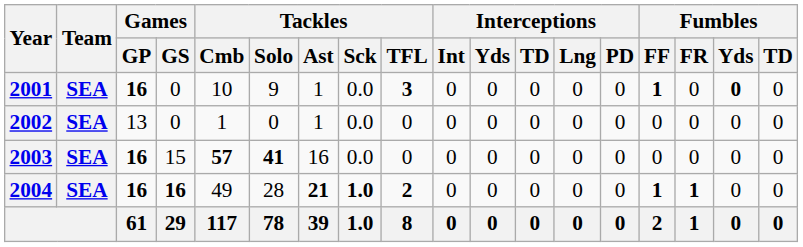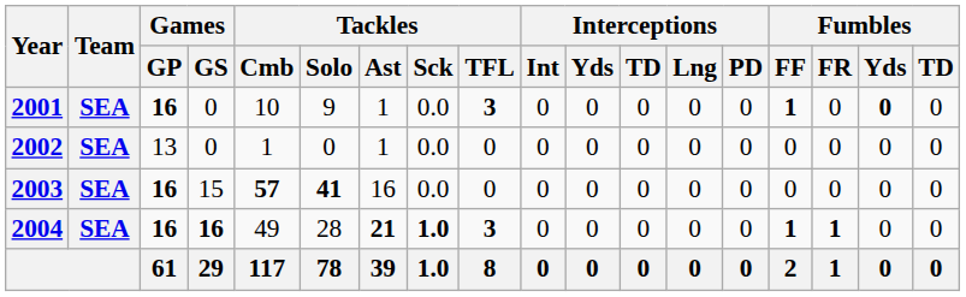 <table class="wikitable" style="text-align:center">
 <tr>
 <th rowspan="2">Year</th>
 <th rowspan="2">Team</th>
 <th colspan="2">Games</th>
 <th colspan="5">Tackles</th>
 <th colspan="5">Interceptions</th>
 <th colspan="4">Fumbles</th>
 </tr>
 <tr>
 <th>GP</th>
 <th>GS</th>
 <th>Cmb</th>
 <th>Solo</th>
 <th>Ast</th>
 <th>Sck</th>
 <th>TFL</th>
 <th>Int</th>
 <th>Yds</th>
 <th>TD</th>
 <th>Lng</th>
 <th>PD</th>
 <th>FF</th>
 <th>FR</th>
 <th>Yds</th>
 <th>TD</th>
 </tr>
 <tr>
 <th><a href='#'>2001</a></th>
 <th><a href='#'>SEA</a></th>
 <td><strong>16</strong></td>
 <td>0</td>
 <td>10</td>
 <td>9</td>
 <td>1</td>
 <td>0.0</td>
 <td><strong>3</strong></td>
 <td>0</td>
 <td>0</td>
 <td>0</td>
 <td>0</td>
 <td>0</td>
 <td><strong>1</strong></td>
 <td>0</td>
 <td><strong>0</strong></td>
 <td>0</td>
 </tr>
 <tr>
 <th><a href='#'>2002</a></th>
 <th><a href='#'>SEA</a></th>
 <td>13</td>
 <td>0</td>
 <td>1</td>
 <td>0</td>
 <td>1</td>
 <td>0.0</td>
 <td>0</td>
 <td>0</td>
 <td>0</td>
 <td>0</td>
 <td>0</td>
 <td>0</td>
 <td>0</td>
 <td>0</td>
 <td>0</td>
 <td>0</td>
 </tr>
 <tr>
 <th><a href='#'>2003</a></th>
 <th><a href='#'>SEA</a></th>
 <td><strong>16</strong></td>
 <td>15</td>
 <td><strong>57</strong></td>
 <td><strong>41</strong></td>
 <td>16</td>
 <td>0.0</td>
 <td>0</td>
 <td>0</td>
 <td>0</td>
 <td>0</td>
 <td>0</td>
 <td>0</td>
 <td>0</td>
 <td>0</td>
 <td>0</td>
 <td>0</td>
 </tr>
 <tr>
 <th><a href='#'>2004</a></th>
 <th><a href='#'>SEA</a></th>
 <td><strong>16</strong></td>
 <td><strong>16</strong></td>
 <td>49</td>
 <td>28</td>
 <td><strong>21</strong></td>
 <td><strong>1.0</strong></td>
-<td><strong>2</strong></td>
+<td><strong>3</strong></td>
 <td>0</td>
 <td>0</td>
 <td>0</td>
 <td>0</td>
 <td>0</td>
 <td><strong>1</strong></td>
 <td><strong>1</strong></td>
 <td>0</td>
 <td>0</td>
 </tr>
 <tr>
 <th colspan="2"></th>
 <th>61</th>
 <th>29</th>
 <th>117</th>
 <th>78</th>
 <th>39</th>
 <th>1.0</th>
 <th>8</th>
 <th>0</th>
 <th>0</th>
 <th>0</th>
 <th>0</th>
 <th>0</th>
 <th>2</th>
 <th>1</th>
 <th>0</th>
 <th>0</th>
 </tr>
 </table>
